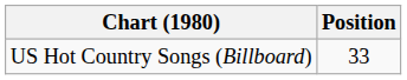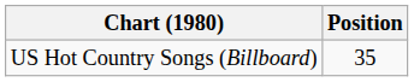 <table class="wikitable">
 <tr>
 <th>Chart (1980)</th>
 <th>Position</th>
 </tr>
 <tr>
 <td>US Hot Country Songs (<em>Billboard</em>)</td>
-<td align="center">33</td>
+<td align="center">35</td>
 </tr>
 </table>
